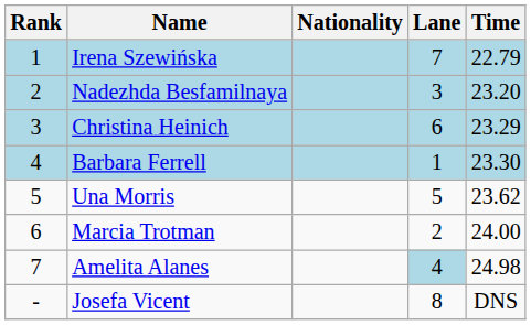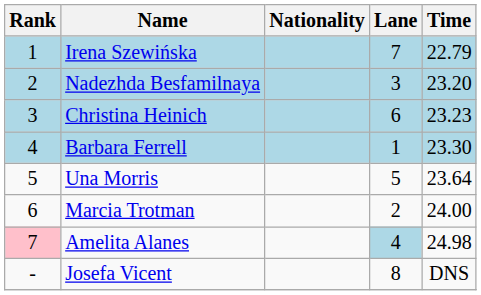 <table class="wikitable sortable" style="text-align:center">
 <tr>
 <th>Rank</th>
 <th>Name</th>
 <th>Nationality</th>
 <th>Lane</th>
 <th>Time</th>
 </tr>
 <tr bgcolor=lightblue>
 <td>1</td>
 <td align=left><a href='#'>Irena Szewińska</a></td>
 <td align=left></td>
 <td>7</td>
 <td>22.79</td>
 </tr>
 <tr bgcolor=lightblue>
 <td>2</td>
 <td align=left><a href='#'>Nadezhda Besfamilnaya</a></td>
 <td align=left></td>
 <td>3</td>
 <td>23.20</td>
 </tr>
 <tr bgcolor=lightblue>
 <td>3</td>
 <td align=left><a href='#'>Christina Heinich</a></td>
 <td align=left></td>
 <td>6</td>
-<td>23.29</td>
+<td>23.23</td>
 </tr>
 <tr bgcolor=lightblue>
 <td>4</td>
 <td align=left><a href='#'>Barbara Ferrell</a></td>
 <td align=left></td>
 <td>1</td>
 <td>23.30</td>
 </tr>
 <tr>
 <td>5</td>
 <td align=left><a href='#'>Una Morris</a></td>
 <td align=left></td>
 <td>5</td>
-<td>23.62</td>
+<td>23.64</td>
 </tr>
 <tr>
 <td>6</td>
 <td align=left><a href='#'>Marcia Trotman</a></td>
 <td align=left></td>
 <td>2</td>
 <td>24.00</td>
 </tr>
 <tr>
-<td>7</td>
+<td style="background: pink;">7</td>
 <td align=left><a href='#'>Amelita Alanes</a></td>
 <td align=left></td>
 <td style="background: lightblue;">4</td>
 <td>24.98</td>
 </tr>
 <tr>
 <td>-</td>
 <td align=left><a href='#'>Josefa Vicent</a></td>
 <td align=left></td>
 <td>8</td>
 <td>DNS</td>
 </tr>
 <tr>
 </tr>
 </table>
